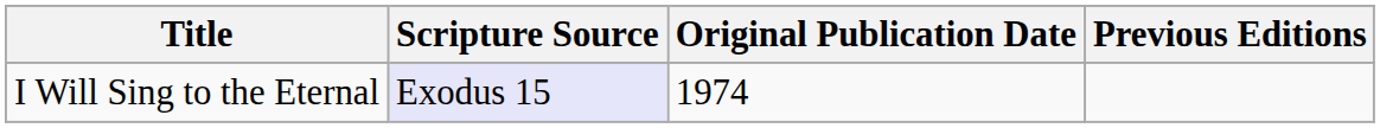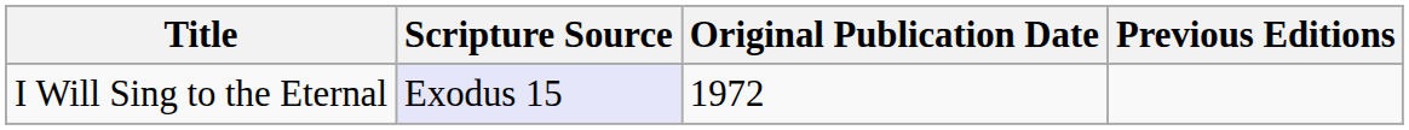 <table class="wikitable">
 <tr>
 <th>Title</th>
 <th>Scripture Source</th>
 <th>Original Publication Date</th>
 <th>Previous Editions</th>
 </tr>
 <tr>
 <td>I Will Sing to the Eternal</td>
 <td style="background: lavender;">Exodus 15</td>
-<td>1974</td>
+<td>1972</td>
 <td></td>
 </tr>
 </table>
